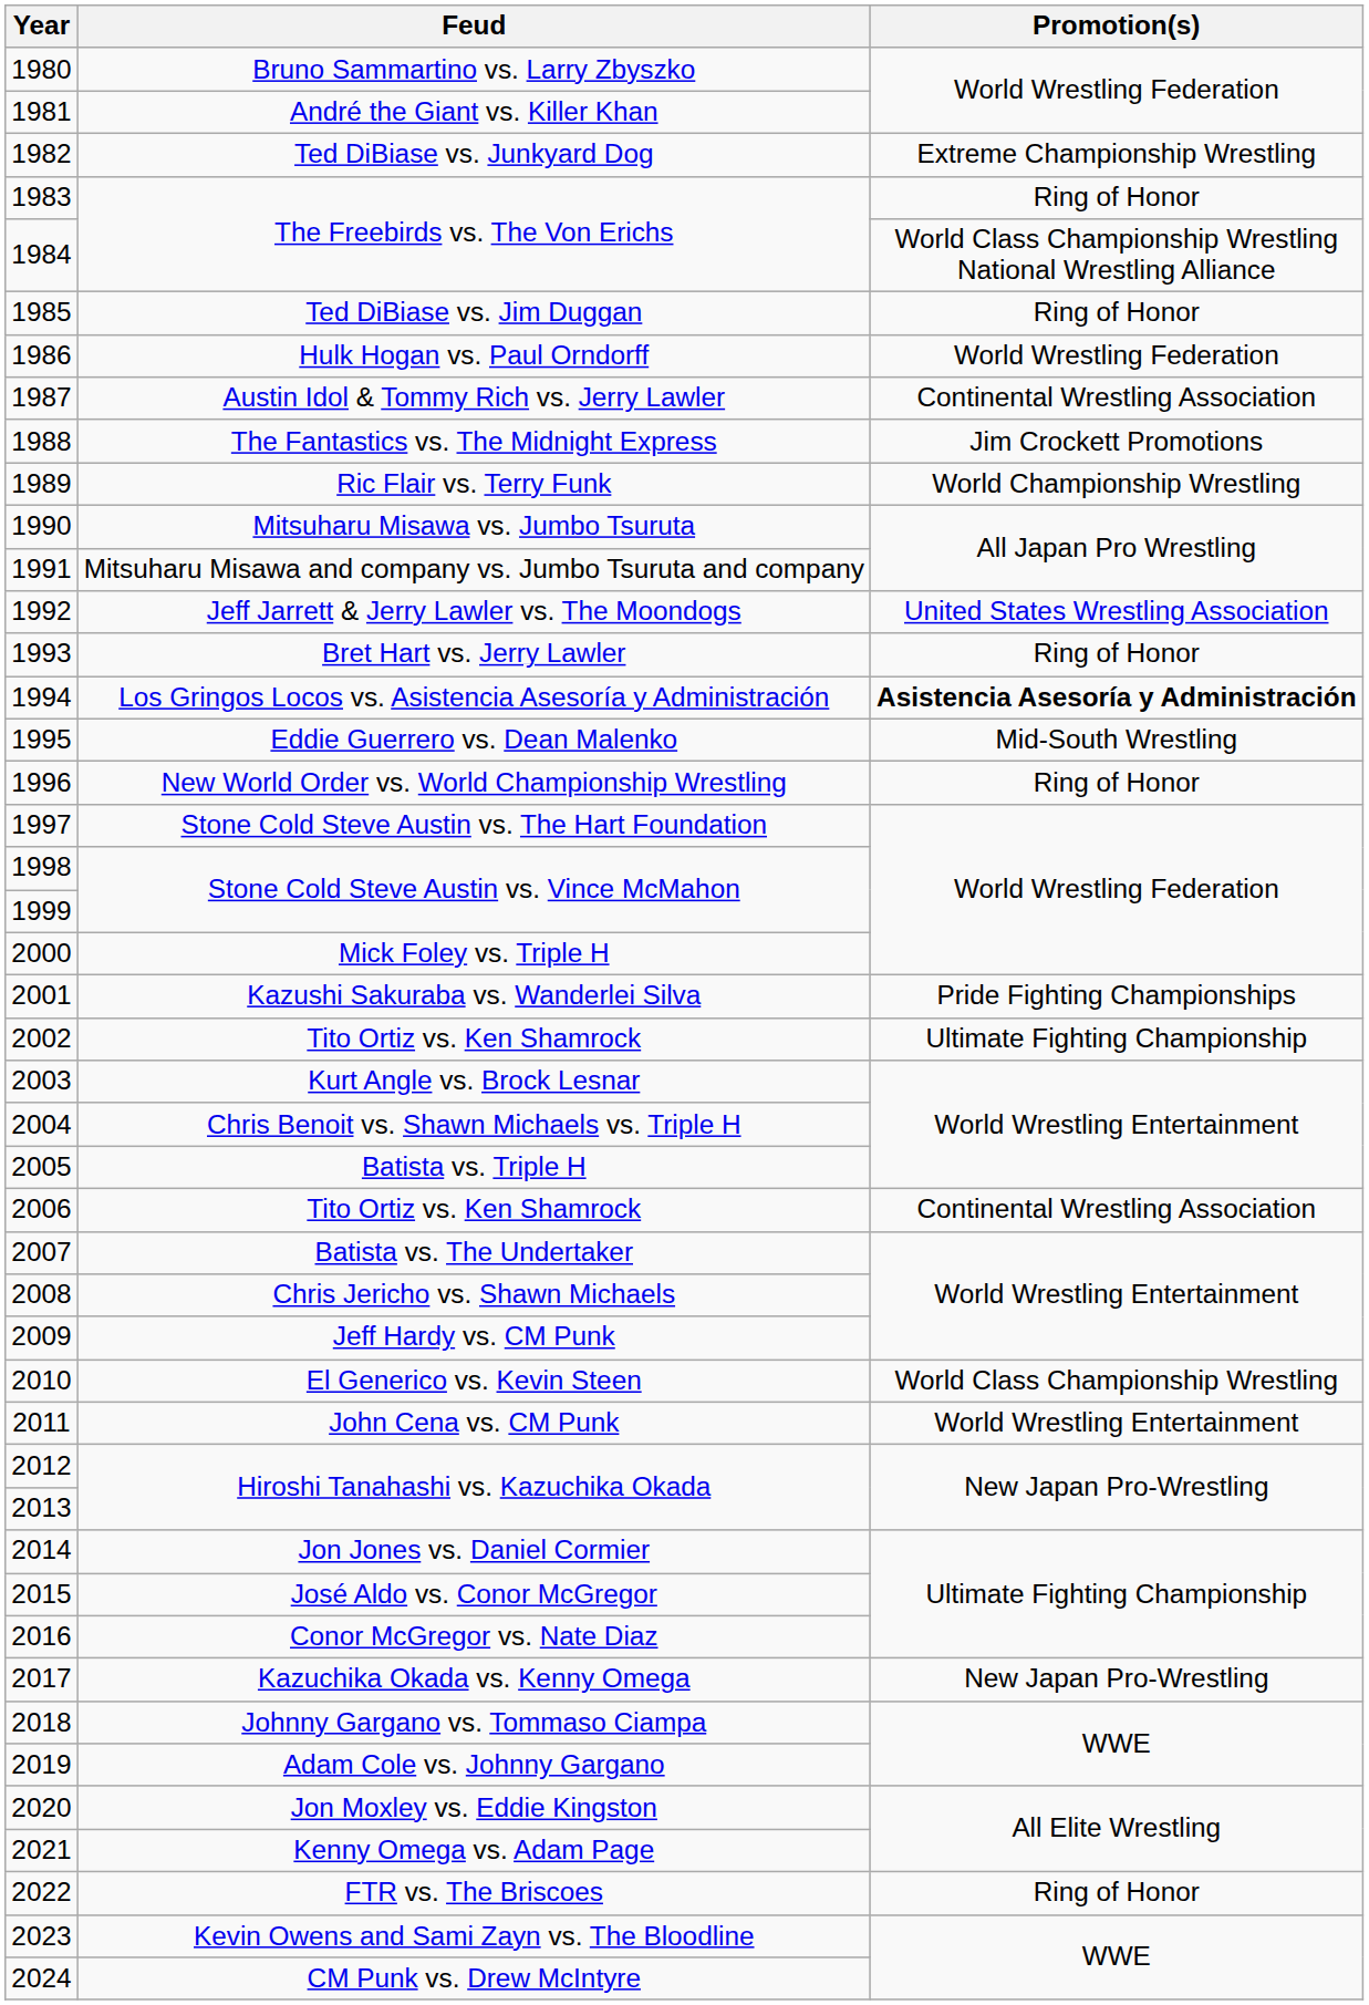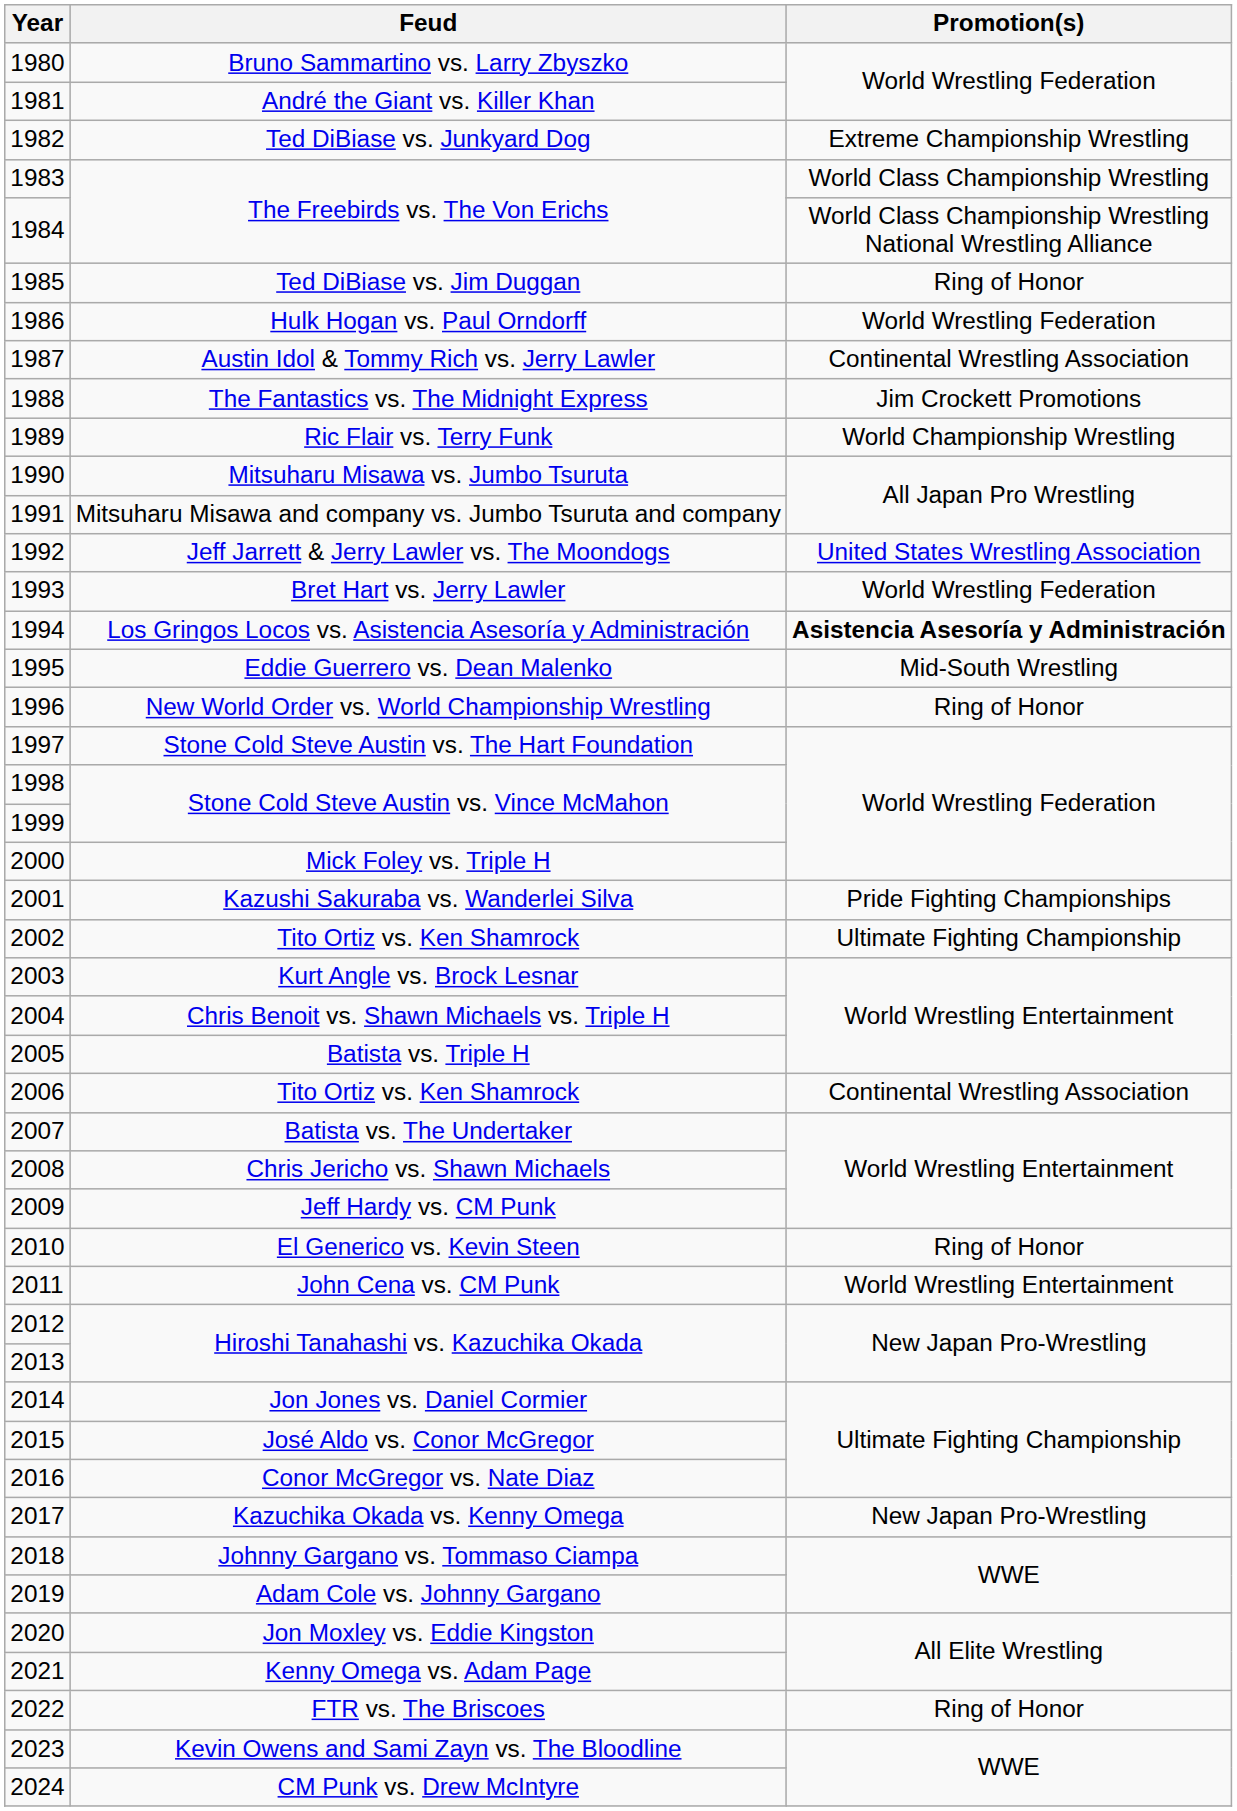 <table class="wikitable sortable" style="text-align: center">
 <tr>
 <th>Year</th>
 <th>Feud</th>
 <th>Promotion(s)</th>
 </tr>
 <tr>
 <td>1980</td>
 <td><a href='#'>Bruno Sammartino</a> vs. <a href='#'>Larry Zbyszko</a></td>
 <td rowspan=2>World Wrestling Federation</td>
 </tr>
 <tr>
 <td>1981</td>
 <td><a href='#'>André the Giant</a> vs. <a href='#'>Killer Khan</a></td>
 </tr>
 <tr>
 <td>1982</td>
 <td><a href='#'>Ted DiBiase</a> vs. <a href='#'>Junkyard Dog</a></td>
 <td>Extreme Championship Wrestling</td>
 </tr>
 <tr>
 <td>1983</td>
 <td rowspan=2><a href='#'>The Freebirds</a> vs. <a href='#'>The Von Erichs</a></td>
-<td>Ring of Honor</td>
+<td>World Class Championship Wrestling</td>
 </tr>
 <tr>
 <td>1984</td>
 <td>World Class Championship Wrestling<br>National Wrestling Alliance</td>
 </tr>
 <tr>
 <td>1985</td>
 <td><a href='#'>Ted DiBiase</a> vs. <a href='#'>Jim Duggan</a></td>
 <td>Ring of Honor</td>
 </tr>
 <tr>
 <td>1986</td>
 <td><a href='#'>Hulk Hogan</a> vs. <a href='#'>Paul Orndorff</a></td>
 <td>World Wrestling Federation</td>
 </tr>
 <tr>
 <td>1987</td>
 <td><a href='#'>Austin Idol</a> & <a href='#'>Tommy Rich</a> vs. <a href='#'>Jerry Lawler</a></td>
 <td>Continental Wrestling Association</td>
 </tr>
 <tr>
 <td>1988</td>
 <td><a href='#'>The Fantastics</a> vs. <a href='#'>The Midnight Express</a></td>
 <td>Jim Crockett Promotions</td>
 </tr>
 <tr>
 <td>1989</td>
 <td><a href='#'>Ric Flair</a> vs. <a href='#'>Terry Funk</a></td>
 <td>World Championship Wrestling</td>
 </tr>
 <tr>
 <td>1990</td>
 <td><a href='#'>Mitsuharu Misawa</a> vs. <a href='#'>Jumbo Tsuruta</a></td>
 <td rowspan=2>All Japan Pro Wrestling</td>
 </tr>
 <tr>
 <td>1991</td>
 <td>Mitsuharu Misawa and company vs. Jumbo Tsuruta and company</td>
 </tr>
 <tr>
 <td>1992</td>
 <td><a href='#'>Jeff Jarrett</a> & <a href='#'>Jerry Lawler</a> vs. <a href='#'>The Moondogs</a></td>
 <td><a href='#'>United States Wrestling Association</a></td>
 </tr>
 <tr>
 <td>1993</td>
 <td><a href='#'>Bret Hart</a> vs. <a href='#'>Jerry Lawler</a></td>
-<td>Ring of Honor</td>
+<td>World Wrestling Federation</td>
 </tr>
 <tr>
 <td>1994</td>
 <td><a href='#'>Los Gringos Locos</a> vs. <a href='#'>Asistencia Asesoría y Administración</a></td>
 <td><strong>Asistencia Asesoría y Administración</strong></td>
 </tr>
 <tr>
 <td>1995</td>
 <td><a href='#'>Eddie Guerrero</a> vs. <a href='#'>Dean Malenko</a></td>
 <td>Mid-South Wrestling</td>
 </tr>
 <tr>
 <td>1996</td>
 <td><a href='#'>New World Order</a> vs. <a href='#'>World Championship Wrestling</a></td>
 <td>Ring of Honor</td>
 </tr>
 <tr>
 <td>1997</td>
 <td><a href='#'>Stone Cold Steve Austin</a> vs. <a href='#'>The Hart Foundation</a></td>
 <td rowspan=4>World Wrestling Federation</td>
 </tr>
 <tr>
 <td>1998</td>
 <td rowspan=2><a href='#'>Stone Cold Steve Austin</a> vs. <a href='#'>Vince McMahon</a></td>
 </tr>
 <tr>
 <td>1999</td>
 </tr>
 <tr>
 <td>2000</td>
 <td><a href='#'>Mick Foley</a> vs. <a href='#'>Triple H</a></td>
 </tr>
 <tr>
 <td>2001</td>
 <td><a href='#'>Kazushi Sakuraba</a> vs. <a href='#'>Wanderlei Silva</a></td>
 <td>Pride Fighting Championships</td>
 </tr>
 <tr>
 <td>2002</td>
 <td><a href='#'>Tito Ortiz</a> vs. <a href='#'>Ken Shamrock</a></td>
 <td>Ultimate Fighting Championship</td>
 </tr>
 <tr>
 <td>2003</td>
 <td><a href='#'>Kurt Angle</a> vs. <a href='#'>Brock Lesnar</a></td>
 <td rowspan=3>World Wrestling Entertainment</td>
 </tr>
 <tr>
 <td>2004</td>
 <td><a href='#'>Chris Benoit</a> vs. <a href='#'>Shawn Michaels</a> vs. <a href='#'>Triple H</a></td>
 </tr>
 <tr>
 <td>2005</td>
 <td><a href='#'>Batista</a> vs. <a href='#'>Triple H</a></td>
 </tr>
 <tr>
 <td>2006</td>
 <td><a href='#'>Tito Ortiz</a> vs. <a href='#'>Ken Shamrock</a></td>
 <td>Continental Wrestling Association</td>
 </tr>
 <tr>
 <td>2007</td>
 <td><a href='#'>Batista</a> vs. <a href='#'>The Undertaker</a></td>
 <td rowspan=3>World Wrestling Entertainment</td>
 </tr>
 <tr>
 <td>2008</td>
 <td><a href='#'>Chris Jericho</a> vs. <a href='#'>Shawn Michaels</a></td>
 </tr>
 <tr>
 <td>2009</td>
 <td><a href='#'>Jeff Hardy</a> vs. <a href='#'>CM Punk</a></td>
 </tr>
 <tr>
 <td>2010</td>
 <td><a href='#'>El Generico</a> vs. <a href='#'>Kevin Steen</a></td>
-<td>World Class Championship Wrestling</td>
+<td>Ring of Honor</td>
 </tr>
 <tr>
 <td>2011</td>
 <td><a href='#'>John Cena</a> vs. <a href='#'>CM Punk</a></td>
 <td>World Wrestling Entertainment</td>
 </tr>
 <tr>
 <td>2012</td>
 <td rowspan=2><a href='#'>Hiroshi Tanahashi</a> vs. <a href='#'>Kazuchika Okada</a></td>
 <td rowspan=2>New Japan Pro-Wrestling</td>
 </tr>
 <tr>
 <td>2013</td>
 </tr>
 <tr>
 <td>2014</td>
 <td><a href='#'>Jon Jones</a> vs. <a href='#'>Daniel Cormier</a></td>
 <td rowspan=3>Ultimate Fighting Championship</td>
 </tr>
 <tr>
 <td>2015</td>
 <td><a href='#'>José Aldo</a> vs. <a href='#'>Conor McGregor</a></td>
 </tr>
 <tr>
 <td>2016</td>
 <td><a href='#'>Conor McGregor</a> vs. <a href='#'>Nate Diaz</a></td>
 </tr>
 <tr>
 <td>2017</td>
 <td><a href='#'>Kazuchika Okada</a> vs. <a href='#'>Kenny Omega</a></td>
 <td>New Japan Pro-Wrestling</td>
 </tr>
 <tr>
 <td>2018</td>
 <td><a href='#'>Johnny Gargano</a> vs. <a href='#'>Tommaso Ciampa</a></td>
 <td rowspan=2>WWE</td>
 </tr>
 <tr>
 <td>2019</td>
 <td><a href='#'>Adam Cole</a> vs. <a href='#'>Johnny Gargano</a></td>
 </tr>
 <tr>
 <td>2020</td>
 <td><a href='#'>Jon Moxley</a> vs. <a href='#'>Eddie Kingston</a></td>
 <td rowspan="2">All Elite Wrestling</td>
 </tr>
 <tr>
 <td>2021</td>
 <td><a href='#'>Kenny Omega</a> vs. <a href='#'>Adam Page</a></td>
 </tr>
 <tr>
 <td>2022</td>
 <td><a href='#'>FTR</a> vs. <a href='#'>The Briscoes</a></td>
 <td>Ring of Honor</td>
 </tr>
 <tr>
 <td>2023</td>
 <td><a href='#'>Kevin Owens and Sami Zayn</a> vs. <a href='#'>The Bloodline</a></td>
 <td rowspan="2">WWE</td>
 </tr>
 <tr>
 <td>2024</td>
 <td><a href='#'>CM Punk</a> vs. <a href='#'>Drew McIntyre</a></td>
 </tr>
 </table>
